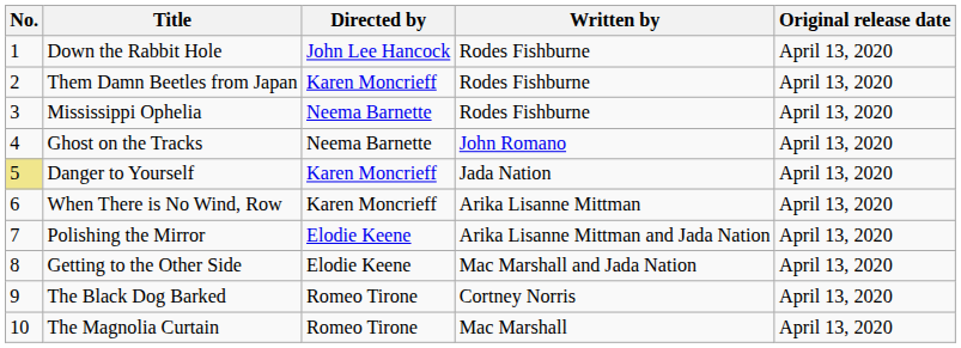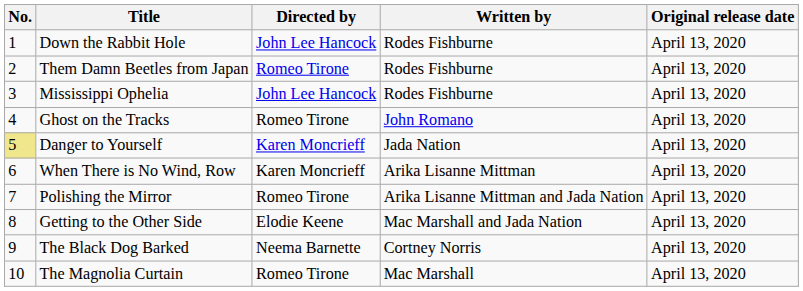 <table class="wikitable sortable" border="1">
 <tr>
 <th>No.</th>
 <th>Title</th>
 <th>Directed by</th>
 <th>Written by</th>
 <th>Original release date</th>
 </tr>
 <tr>
 <td>1</td>
 <td>Down the Rabbit Hole</td>
 <td><a href='#'>John Lee Hancock</a></td>
 <td>Rodes Fishburne</td>
 <td>April 13, 2020</td>
 </tr>
 <tr>
 <td>2</td>
 <td>Them Damn Beetles from Japan</td>
-<td><a href='#'>Karen Moncrieff</a></td>
+<td><a href='#'>Romeo Tirone</a></td>
 <td>Rodes Fishburne</td>
 <td>April 13, 2020</td>
 </tr>
 <tr>
 <td>3</td>
 <td>Mississippi Ophelia</td>
-<td><a href='#'>Neema Barnette</a></td>
+<td><a href='#'>John Lee Hancock</a></td>
 <td>Rodes Fishburne</td>
 <td>April 13, 2020</td>
 </tr>
 <tr>
 <td>4</td>
 <td>Ghost on the Tracks</td>
-<td>Neema Barnette</td>
+<td>Romeo Tirone</td>
 <td><a href='#'>John Romano</a></td>
 <td>April 13, 2020</td>
 </tr>
 <tr>
 <td style="background: khaki;">5</td>
 <td>Danger to Yourself</td>
 <td><a href='#'>Karen Moncrieff</a></td>
 <td>Jada Nation</td>
 <td>April 13, 2020</td>
 </tr>
 <tr>
 <td>6</td>
 <td>When There is No Wind, Row</td>
 <td>Karen Moncrieff</td>
 <td>Arika Lisanne Mittman</td>
 <td>April 13, 2020</td>
 </tr>
 <tr>
 <td>7</td>
 <td>Polishing the Mirror</td>
-<td><a href='#'>Elodie Keene</a></td>
+<td>Romeo Tirone</td>
 <td>Arika Lisanne Mittman and Jada Nation</td>
 <td>April 13, 2020</td>
 </tr>
 <tr>
 <td>8</td>
 <td>Getting to the Other Side</td>
 <td>Elodie Keene</td>
 <td>Mac Marshall and Jada Nation</td>
 <td>April 13, 2020</td>
 </tr>
 <tr>
 <td>9</td>
 <td>The Black Dog Barked</td>
-<td>Romeo Tirone</td>
+<td>Neema Barnette</td>
 <td>Cortney Norris</td>
 <td>April 13, 2020</td>
 </tr>
 <tr>
 <td>10</td>
 <td>The Magnolia Curtain</td>
 <td>Romeo Tirone</td>
 <td>Mac Marshall</td>
 <td>April 13, 2020</td>
 </tr>
 </table>
